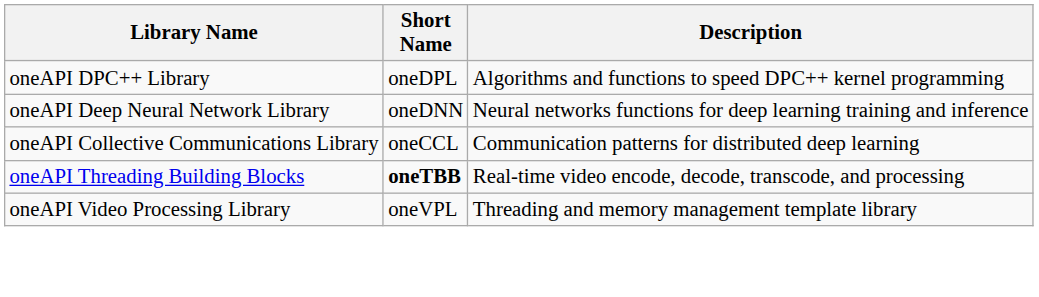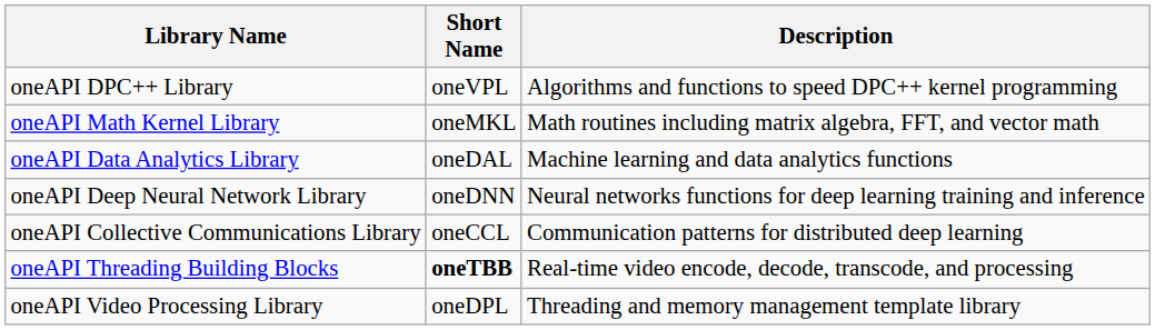 <table class="wikitable">
 <tr>
 <th><strong>Library Name</strong></th>
 <th><strong>Short</strong><br><strong>Name</strong></th>
 <th><strong>Description</strong></th>
 </tr>
 <tr>
 <td>oneAPI DPC++ Library</td>
-<td>oneDPL</td>
+<td>oneVPL</td>
 <td>Algorithms and functions to speed DPC++ kernel programming</td>
+</tr>
+<tr>
+<td><a href='#'>oneAPI Math Kernel Library</a></td>
+<td>oneMKL</td>
+<td>Math routines including matrix algebra, FFT, and vector math</td>
+</tr>
+<tr>
+<td><a href='#'>oneAPI Data Analytics Library</a></td>
+<td>oneDAL</td>
+<td>Machine learning and data analytics functions</td>
 </tr>
 <tr>
 <td>oneAPI Deep Neural Network Library</td>
 <td>oneDNN</td>
 <td>Neural networks functions for deep learning training and inference</td>
 </tr>
 <tr>
 <td>oneAPI Collective Communications Library</td>
 <td>oneCCL</td>
 <td>Communication patterns for distributed deep learning</td>
 </tr>
 <tr>
 <td><a href='#'>oneAPI Threading Building Blocks</a></td>
 <td><strong>oneTBB</strong></td>
 <td>Real-time video encode, decode, transcode, and processing</td>
 </tr>
 <tr>
 <td>oneAPI Video Processing Library</td>
-<td>oneVPL</td>
+<td>oneDPL</td>
 <td>Threading and memory management template library</td>
 </tr>
 </table>
